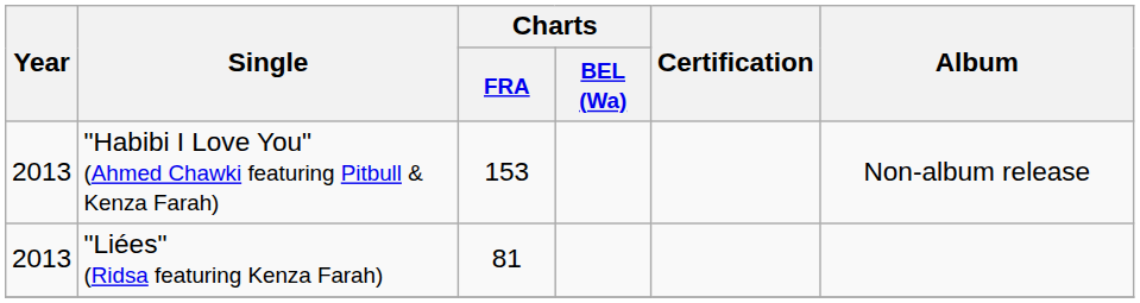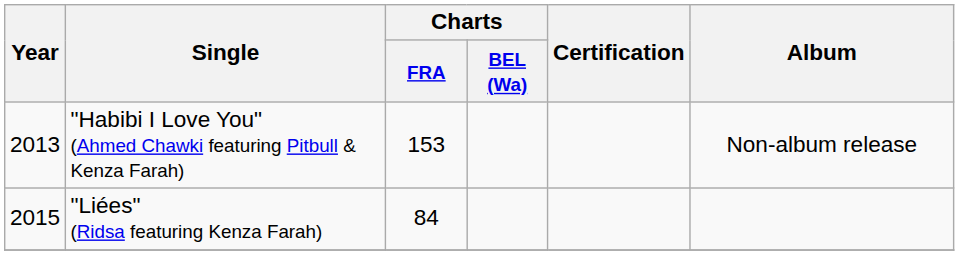 <table class="wikitable">
 <tr>
 <th align="center" rowspan="2">Year</th>
 <th align="center" rowspan="2" width="220">Single</th>
 <th align="center" colspan="2">Charts</th>
 <th align="center" rowspan="2" width="70">Certification</th>
 <th align="center" rowspan="2" width="180">Album</th>
 </tr>
 <tr>
 <th width="50"><small><a href='#'>FRA</a></small><br></th>
 <th width="50"><small><a href='#'>BEL <br>(Wa)</a></small><br></th>
 </tr>
 <tr>
 <td align="center">2013</td>
 <td>"Habibi I Love You" <br><small>(<a href='#'>Ahmed Chawki</a> featuring <a href='#'>Pitbull</a> & Kenza Farah)</small></td>
 <td align="center">153</td>
 <td align="center"></td>
 <td align="center"></td>
 <td align="center">Non-album release</td>
 </tr>
 <tr>
-<td align="center">2013</td>
+<td align="center">2015</td>
 <td>"Liées" <br><small>(<a href='#'>Ridsa</a> featuring Kenza Farah)</small></td>
-<td align="center">81</td>
+<td align="center">84</td>
 <td align="center"></td>
 <td align="center"></td>
 <td align="center"></td>
 </tr>
 <tr>
 </tr>
 </table>
